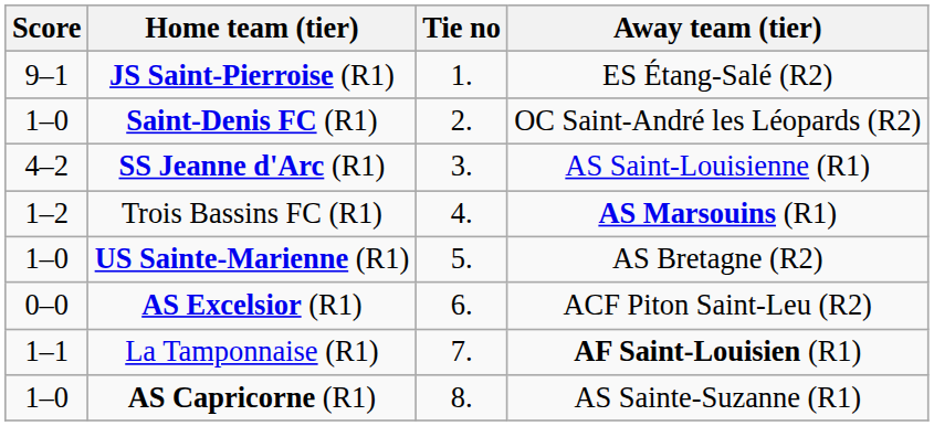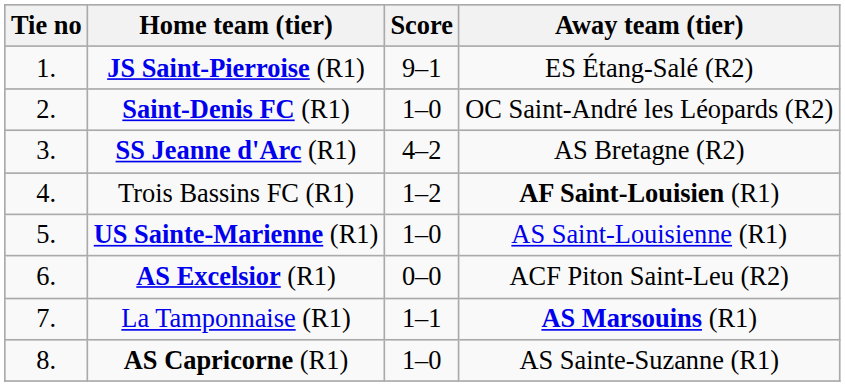 <table class="wikitable" style="text-align: center">
 <tr>
+<th>Tie no</th>
+<th>Home team (tier)</th>
 <th>Score</th>
-<th>Home team (tier)</th>
-<th>Tie no</th>
 <th>Away team (tier)</th>
 </tr>
 <tr>
+<td>1.</td>
+<td> <strong><a href='#'>JS Saint-Pierroise</a></strong> (R1)</td>
 <td>9–1</td>
-<td> <strong><a href='#'>JS Saint-Pierroise</a></strong> (R1)</td>
-<td>1.</td>
 <td>ES Étang-Salé (R2) </td>
 </tr>
 <tr>
+<td>2.</td>
+<td> <strong><a href='#'>Saint-Denis FC</a></strong> (R1)</td>
 <td>1–0</td>
-<td> <strong><a href='#'>Saint-Denis FC</a></strong> (R1)</td>
-<td>2.</td>
 <td>OC Saint-André les Léopards (R2) </td>
 </tr>
 <tr>
+<td>3.</td>
+<td> <strong><a href='#'>SS Jeanne d'Arc</a></strong> (R1)</td>
 <td>4–2</td>
-<td> <strong><a href='#'>SS Jeanne d'Arc</a></strong> (R1)</td>
-<td>3.</td>
+<td>AS Bretagne (R2) </td>
+</tr>
+<tr>
+<td>4.</td>
+<td> Trois Bassins FC (R1)</td>
+<td>1–2</td>
+<td><strong>AF Saint-Louisien</strong> (R1) </td>
+</tr>
+<tr>
+<td>5.</td>
+<td> <strong><a href='#'>US Sainte-Marienne</a></strong> (R1)</td>
+<td>1–0</td>
 <td><a href='#'>AS Saint-Louisienne</a> (R1) </td>
 </tr>
 <tr>
-<td>1–2</td>
-<td> Trois Bassins FC (R1)</td>
-<td>4.</td>
+<td>6.</td>
+<td> <strong><a href='#'>AS Excelsior</a></strong> (R1)</td>
+<td>0–0 </td>
+<td>ACF Piton Saint-Leu (R2) </td>
+</tr>
+<tr>
+<td>7.</td>
+<td> <a href='#'>La Tamponnaise</a> (R1)</td>
+<td>1–1 </td>
 <td><strong><a href='#'>AS Marsouins</a></strong> (R1) </td>
 </tr>
 <tr>
-<td>1–0</td>
-<td> <strong><a href='#'>US Sainte-Marienne</a></strong> (R1)</td>
-<td>5.</td>
-<td>AS Bretagne (R2) </td>
-</tr>
-<tr>
-<td>0–0 </td>
-<td> <strong><a href='#'>AS Excelsior</a></strong> (R1)</td>
-<td>6.</td>
-<td>ACF Piton Saint-Leu (R2) </td>
-</tr>
-<tr>
-<td>1–1 </td>
-<td> <a href='#'>La Tamponnaise</a> (R1)</td>
-<td>7.</td>
-<td><strong>AF Saint-Louisien</strong> (R1) </td>
-</tr>
-<tr>
+<td>8.</td>
+<td> <strong>AS Capricorne</strong> (R1)</td>
 <td>1–0 </td>
-<td> <strong>AS Capricorne</strong> (R1)</td>
-<td>8.</td>
 <td>AS Sainte-Suzanne (R1) </td>
 </tr>
 </table>
